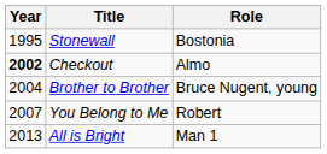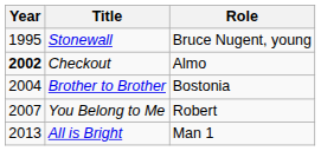 <table class="wikitable">
 <tr>
 <th>Year</th>
 <th>Title</th>
 <th>Role</th>
 </tr>
 <tr>
 <td>1995</td>
 <td><a href='#'><em>Stonewall</em></a></td>
-<td>Bostonia</td>
+<td>Bruce Nugent, young</td>
 </tr>
 <tr>
 <td><strong>2002</strong></td>
 <td><em>Checkout</em></td>
 <td>Almo</td>
 </tr>
 <tr>
 <td>2004</td>
 <td><a href='#'><em>Brother to Brother</em></a></td>
-<td>Bruce Nugent, young</td>
+<td>Bostonia</td>
 </tr>
 <tr>
 <td>2007</td>
 <td><em>You Belong to Me</em></td>
 <td>Robert</td>
 </tr>
 <tr>
 <td>2013</td>
 <td><a href='#'><em>All is Bright</em></a></td>
 <td>Man 1</td>
 </tr>
 </table>
